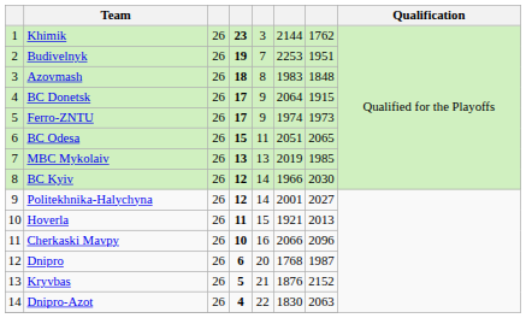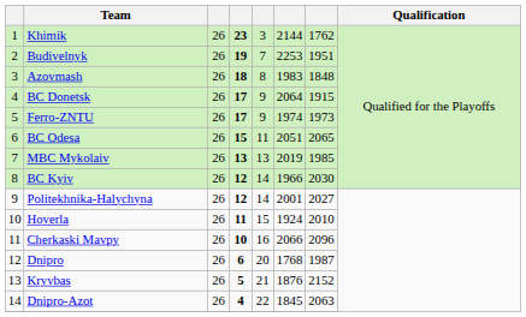 <table class="wikitable" style="text-align: center;">
 <tr>
 <th width=15></th>
 <th width=220>Team</th>
 <th width=20></th>
 <th width=20></th>
 <th width=20></th>
 <th width=20></th>
 <th width=20></th>
 <th width=220>Qualification</th>
 </tr>
 <tr bgcolor=D0F0C0>
 <td>1</td>
 <td align="left"><a href='#'>Khimik</a></td>
 <td>26</td>
 <td><strong>23</strong></td>
 <td>3</td>
 <td>2144</td>
 <td>1762</td>
 <td rowspan=8 align="center">Qualified for the Playoffs</td>
 </tr>
 <tr bgcolor=D0F0C0>
 <td>2</td>
 <td align="left"><a href='#'>Budivelnyk</a></td>
 <td>26</td>
 <td><strong>19</strong></td>
 <td>7</td>
 <td>2253</td>
 <td>1951</td>
 </tr>
 <tr bgcolor=D0F0C0>
 <td>3</td>
 <td align="left"><a href='#'>Azovmash</a></td>
 <td>26</td>
 <td><strong>18</strong></td>
 <td>8</td>
 <td>1983</td>
 <td>1848</td>
 </tr>
 <tr bgcolor=D0F0C0>
 <td>4</td>
 <td align="left"><a href='#'>BC Donetsk</a></td>
 <td>26</td>
 <td><strong>17</strong></td>
 <td>9</td>
 <td>2064</td>
 <td>1915</td>
 </tr>
 <tr bgcolor=D0F0C0>
 <td>5</td>
 <td align="left"><a href='#'>Ferro-ZNTU</a></td>
 <td>26</td>
 <td><strong>17</strong></td>
 <td>9</td>
 <td>1974</td>
 <td>1973</td>
 </tr>
 <tr bgcolor=D0F0C0>
 <td>6</td>
 <td align="left"><a href='#'>BC Odesa</a></td>
 <td>26</td>
 <td><strong>15</strong></td>
 <td>11</td>
 <td>2051</td>
 <td>2065</td>
 </tr>
 <tr bgcolor=D0F0C0>
 <td>7</td>
 <td align="left"><a href='#'>MBC Mykolaiv</a></td>
 <td>26</td>
 <td><strong>13</strong></td>
 <td>13</td>
 <td>2019</td>
 <td>1985</td>
 </tr>
 <tr bgcolor=D0F0C0>
 <td>8</td>
 <td align="left"><a href='#'>BC Kyiv</a></td>
 <td>26</td>
 <td><strong>12</strong></td>
 <td>14</td>
 <td>1966</td>
 <td>2030</td>
 </tr>
 <tr bgcolor=>
 <td>9</td>
 <td align="left"><a href='#'>Politekhnika-Halychyna</a></td>
 <td>26</td>
 <td><strong>12</strong></td>
 <td>14</td>
 <td>2001</td>
 <td>2027</td>
 </tr>
 <tr bgcolor=>
 <td>10</td>
 <td align="left"><a href='#'>Hoverla</a></td>
 <td>26</td>
 <td><strong>11</strong></td>
 <td>15</td>
-<td>1921</td>
-<td>2013</td>
+<td>1924</td>
+<td>2010</td>
 </tr>
 <tr bgcolor=>
 <td>11</td>
 <td align="left"><a href='#'>Cherkaski Mavpy</a></td>
 <td>26</td>
 <td><strong>10</strong></td>
 <td>16</td>
 <td>2066</td>
 <td>2096</td>
 </tr>
 <tr bgcolor=>
 <td>12</td>
 <td align="left"><a href='#'>Dnipro</a></td>
 <td>26</td>
 <td><strong>6</strong></td>
 <td>20</td>
 <td>1768</td>
 <td>1987</td>
 </tr>
 <tr bgcolor=>
 <td>13</td>
 <td align="left"><a href='#'>Kryvbas</a></td>
 <td>26</td>
 <td><strong>5</strong></td>
 <td>21</td>
 <td>1876</td>
 <td>2152</td>
 </tr>
 <tr>
 <td>14</td>
 <td align="left"><a href='#'>Dnipro-Azot</a></td>
 <td>26</td>
 <td><strong>4</strong></td>
 <td>22</td>
-<td>1830</td>
+<td>1845</td>
 <td>2063</td>
 </tr>
 <tr>
 </tr>
 </table>
